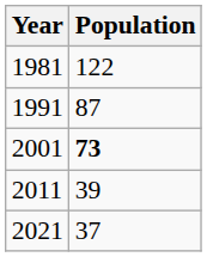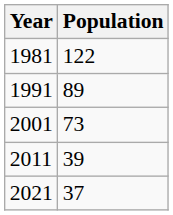 <table class="wikitable">
 <tr>
 <th>Year</th>
 <th>Population</th>
 </tr>
 <tr>
 <td>1981</td>
 <td>122</td>
 </tr>
 <tr>
 <td>1991</td>
-<td>87</td>
+<td>89</td>
 </tr>
 <tr>
 <td>2001</td>
-<td><strong>73</strong></td>
+<td>73</td>
 </tr>
 <tr>
 <td>2011</td>
 <td>39</td>
 </tr>
 <tr>
 <td>2021</td>
 <td>37</td>
 </tr>
 </table>
